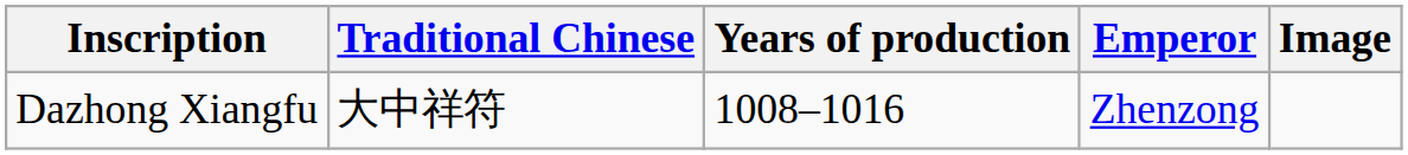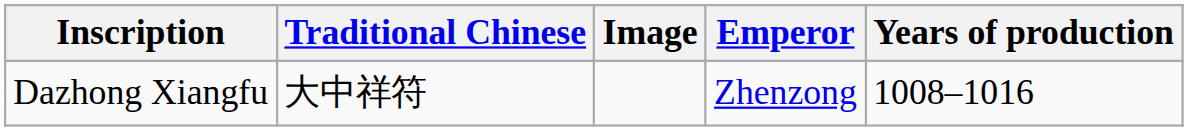 <table class="wikitable">
 <tr>
 <th>Inscription</th>
 <th><a href='#'>Traditional Chinese</a></th>
+<th>Image</th>
+<th><a href='#'>Emperor</a></th>
 <th>Years of production</th>
-<th><a href='#'>Emperor</a></th>
-<th>Image</th>
 </tr>
 <tr>
 <td>Dazhong Xiangfu</td>
 <td>大中祥符</td>
+<td></td>
+<td><a href='#'>Zhenzong</a></td>
 <td>1008–1016</td>
-<td><a href='#'>Zhenzong</a></td>
-<td></td>
 </tr>
 </table>
